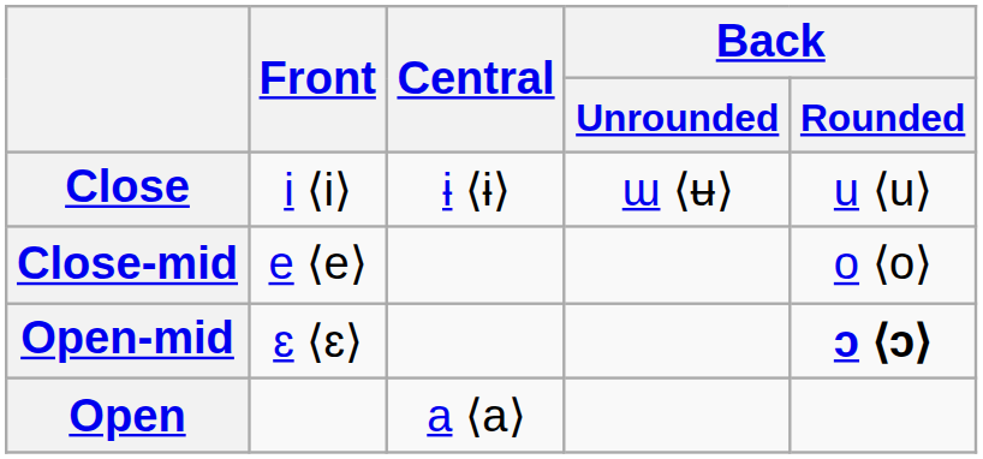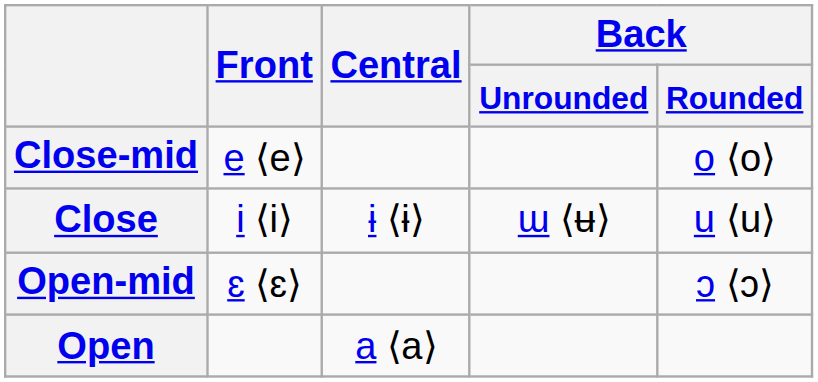 <table class="wikitable" style=text-align:center>
 <tr>
 <th rowspan="2"></th>
 <th rowspan="2"><a href='#'>Front</a></th>
 <th rowspan="2"><a href='#'>Central</a></th>
 <th colspan="2"><a href='#'>Back</a></th>
 </tr>
 <tr>
 <th><a href='#'><small>Unrounded</small></a></th>
 <th><a href='#'><small>Rounded</small></a></th>
 </tr>
 <tr>
+<th><a href='#'>Close-mid</a></th>
+<td><a href='#'>e</a> ⟨e⟩</td>
+<td></td>
+<td></td>
+<td><a href='#'>o</a> ⟨o⟩</td>
+</tr>
+<tr>
 <th><a href='#'>Close</a></th>
 <td><a href='#'>i</a> ⟨i⟩</td>
 <td><a href='#'>ɨ</a> ⟨ɨ⟩</td>
 <td><a href='#'>ɯ</a> ⟨ʉ⟩</td>
 <td><a href='#'>u</a> ⟨u⟩</td>
 </tr>
 <tr>
-<th><a href='#'>Close-mid</a></th>
-<td><a href='#'>e</a> ⟨e⟩</td>
-<td></td>
-<td></td>
-<td><a href='#'>o</a> ⟨o⟩</td>
-</tr>
-<tr>
 <th><a href='#'>Open-mid</a></th>
 <td><a href='#'>ɛ</a> ⟨ɛ⟩</td>
 <td></td>
 <td></td>
-<td><strong><a href='#'>ɔ</a> ⟨ɔ⟩</strong></td>
+<td><a href='#'>ɔ</a> ⟨ɔ⟩</td>
 </tr>
 <tr>
 <th><a href='#'>Open</a></th>
 <td></td>
 <td><a href='#'>a</a> ⟨a⟩</td>
 <td></td>
 <td></td>
 </tr>
 </table>
